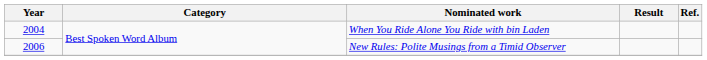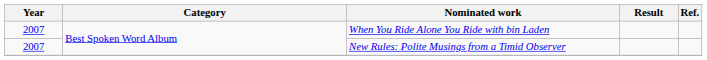 <table class=wikitable>
 <tr>
 <th scope="col" style="width:5em;">Year</th>
 <th scope="col" style="width:26em;">Category</th>
 <th scope="col" style="width:25em;">Nominated work</th>
 <th scope="col" style="width:5em;">Result</th>
 <th>Ref.</th>
 </tr>
 <tr>
-<td style="text-align:center;"><a href='#'>2004</a></td>
+<td style="text-align:center;"><a href='#'>2007</a></td>
 <td rowspan=2><a href='#'>Best Spoken Word Album</a></td>
 <td><em><a href='#'>When You Ride Alone You Ride with bin Laden</a></em></td>
 <td></td>
 <td></td>
 </tr>
 <tr>
-<td style="text-align:center;"><a href='#'>2006</a></td>
+<td style="text-align:center;"><a href='#'>2007</a></td>
 <td><em><a href='#'>New Rules: Polite Musings from a Timid Observer</a></em></td>
 <td></td>
 <td></td>
 </tr>
 <tr>
 </tr>
 </table>
